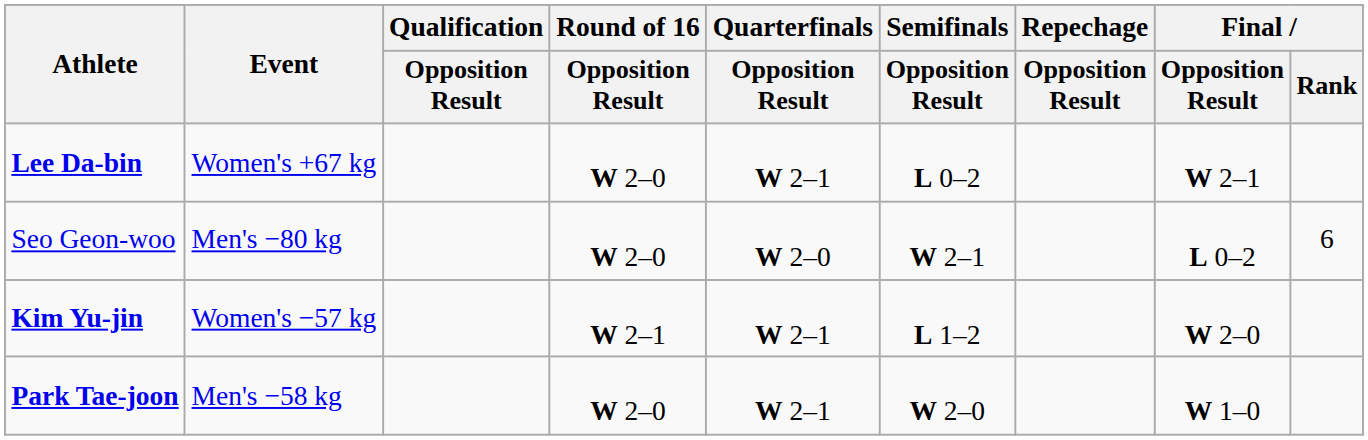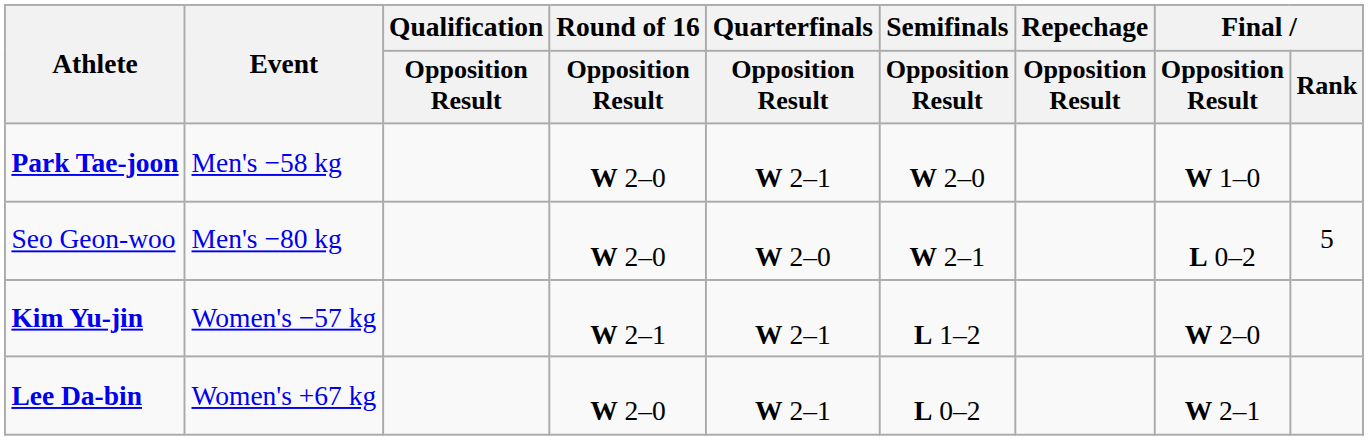 <table class=wikitable style=font-size:90%;text-align:center>
 <tr>
 <th rowspan=2>Athlete</th>
 <th rowspan=2>Event</th>
 <th>Qualification</th>
 <th>Round of 16</th>
 <th>Quarterfinals</th>
 <th>Semifinals</th>
 <th>Repechage</th>
 <th colspan=2>Final / </th>
 </tr>
 <tr style=font-size:95%>
 <th>Opposition<br>Result</th>
 <th>Opposition<br>Result</th>
 <th>Opposition<br>Result</th>
 <th>Opposition<br>Result</th>
 <th>Opposition<br>Result</th>
 <th>Opposition<br>Result</th>
 <th>Rank</th>
 </tr>
 <tr align=center>
-<td align=left><strong><a href='#'>Lee Da-bin</a></strong></td>
-<td align=left><a href='#'>Women's +67 kg</a></td>
+<td align=left><strong><a href='#'>Park Tae-joon</a></strong></td>
+<td align=left><a href='#'>Men's −58 kg</a></td>
 <td></td>
 <td><br><strong>W</strong> 2–0</td>
 <td><br><strong>W</strong> 2–1</td>
-<td><br> <strong>L</strong> 0–2</td>
+<td><br><strong>W</strong> 2–0</td>
 <td></td>
-<td><br><strong>W</strong> 2–1</td>
+<td><br><strong>W</strong> 1–0 </td>
 <td></td>
 </tr>
 <tr align=center>
 <td align=left><a href='#'>Seo Geon-woo</a></td>
 <td align=left><a href='#'>Men's −80 kg</a></td>
 <td></td>
 <td><br><strong>W</strong> 2–0</td>
 <td><br><strong>W</strong> 2–0</td>
 <td><br><strong>W</strong> 2–1</td>
 <td></td>
 <td><br> <strong>L</strong> 0–2</td>
-<td>6</td>
+<td>5</td>
 </tr>
 <tr align=center>
 <td align=left><strong><a href='#'>Kim Yu-jin</a></strong></td>
 <td align=left><a href='#'>Women's −57 kg</a></td>
 <td></td>
 <td><br><strong>W</strong> 2–1</td>
 <td><br><strong>W</strong> 2–1</td>
 <td><br> <strong>L</strong> 1–2</td>
 <td></td>
 <td><br><strong>W</strong> 2–0</td>
 <td></td>
 </tr>
 <tr align=center>
-<td align=left><strong><a href='#'>Park Tae-joon</a></strong></td>
-<td align=left><a href='#'>Men's −58 kg</a></td>
+<td align=left><strong><a href='#'>Lee Da-bin</a></strong></td>
+<td align=left><a href='#'>Women's +67 kg</a></td>
 <td></td>
 <td><br><strong>W</strong> 2–0</td>
 <td><br><strong>W</strong> 2–1</td>
-<td><br><strong>W</strong> 2–0</td>
+<td><br> <strong>L</strong> 0–2</td>
 <td></td>
-<td><br><strong>W</strong> 1–0 </td>
+<td><br><strong>W</strong> 2–1</td>
 <td></td>
 </tr>
 </table>
